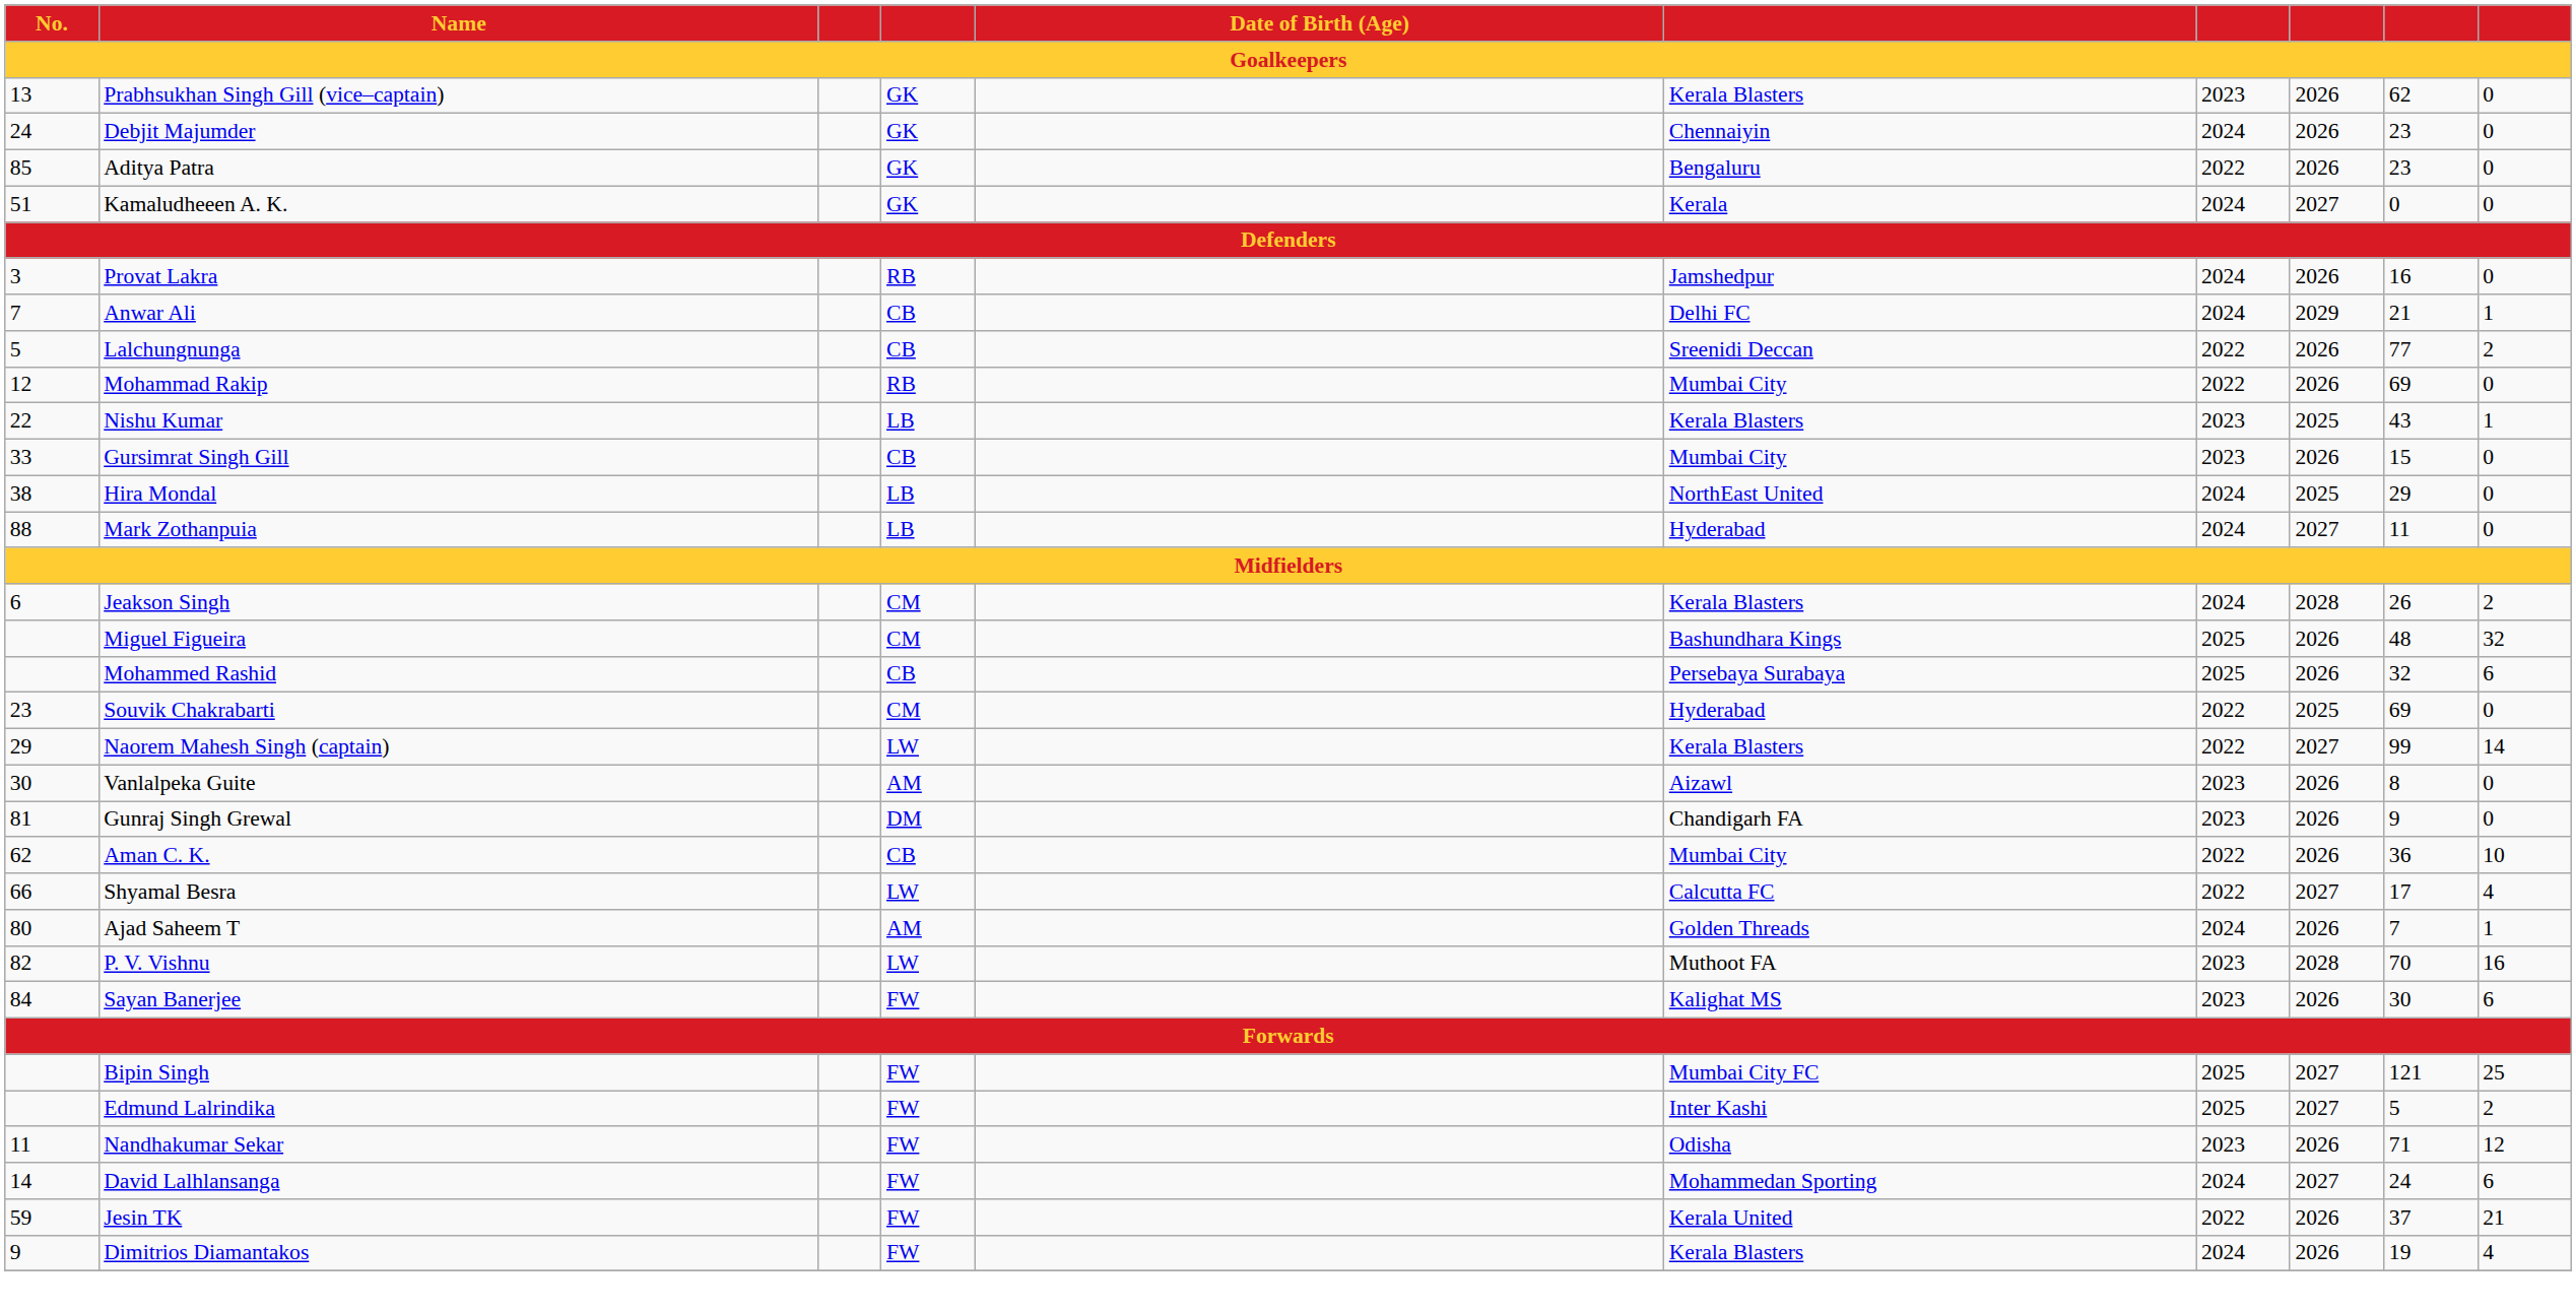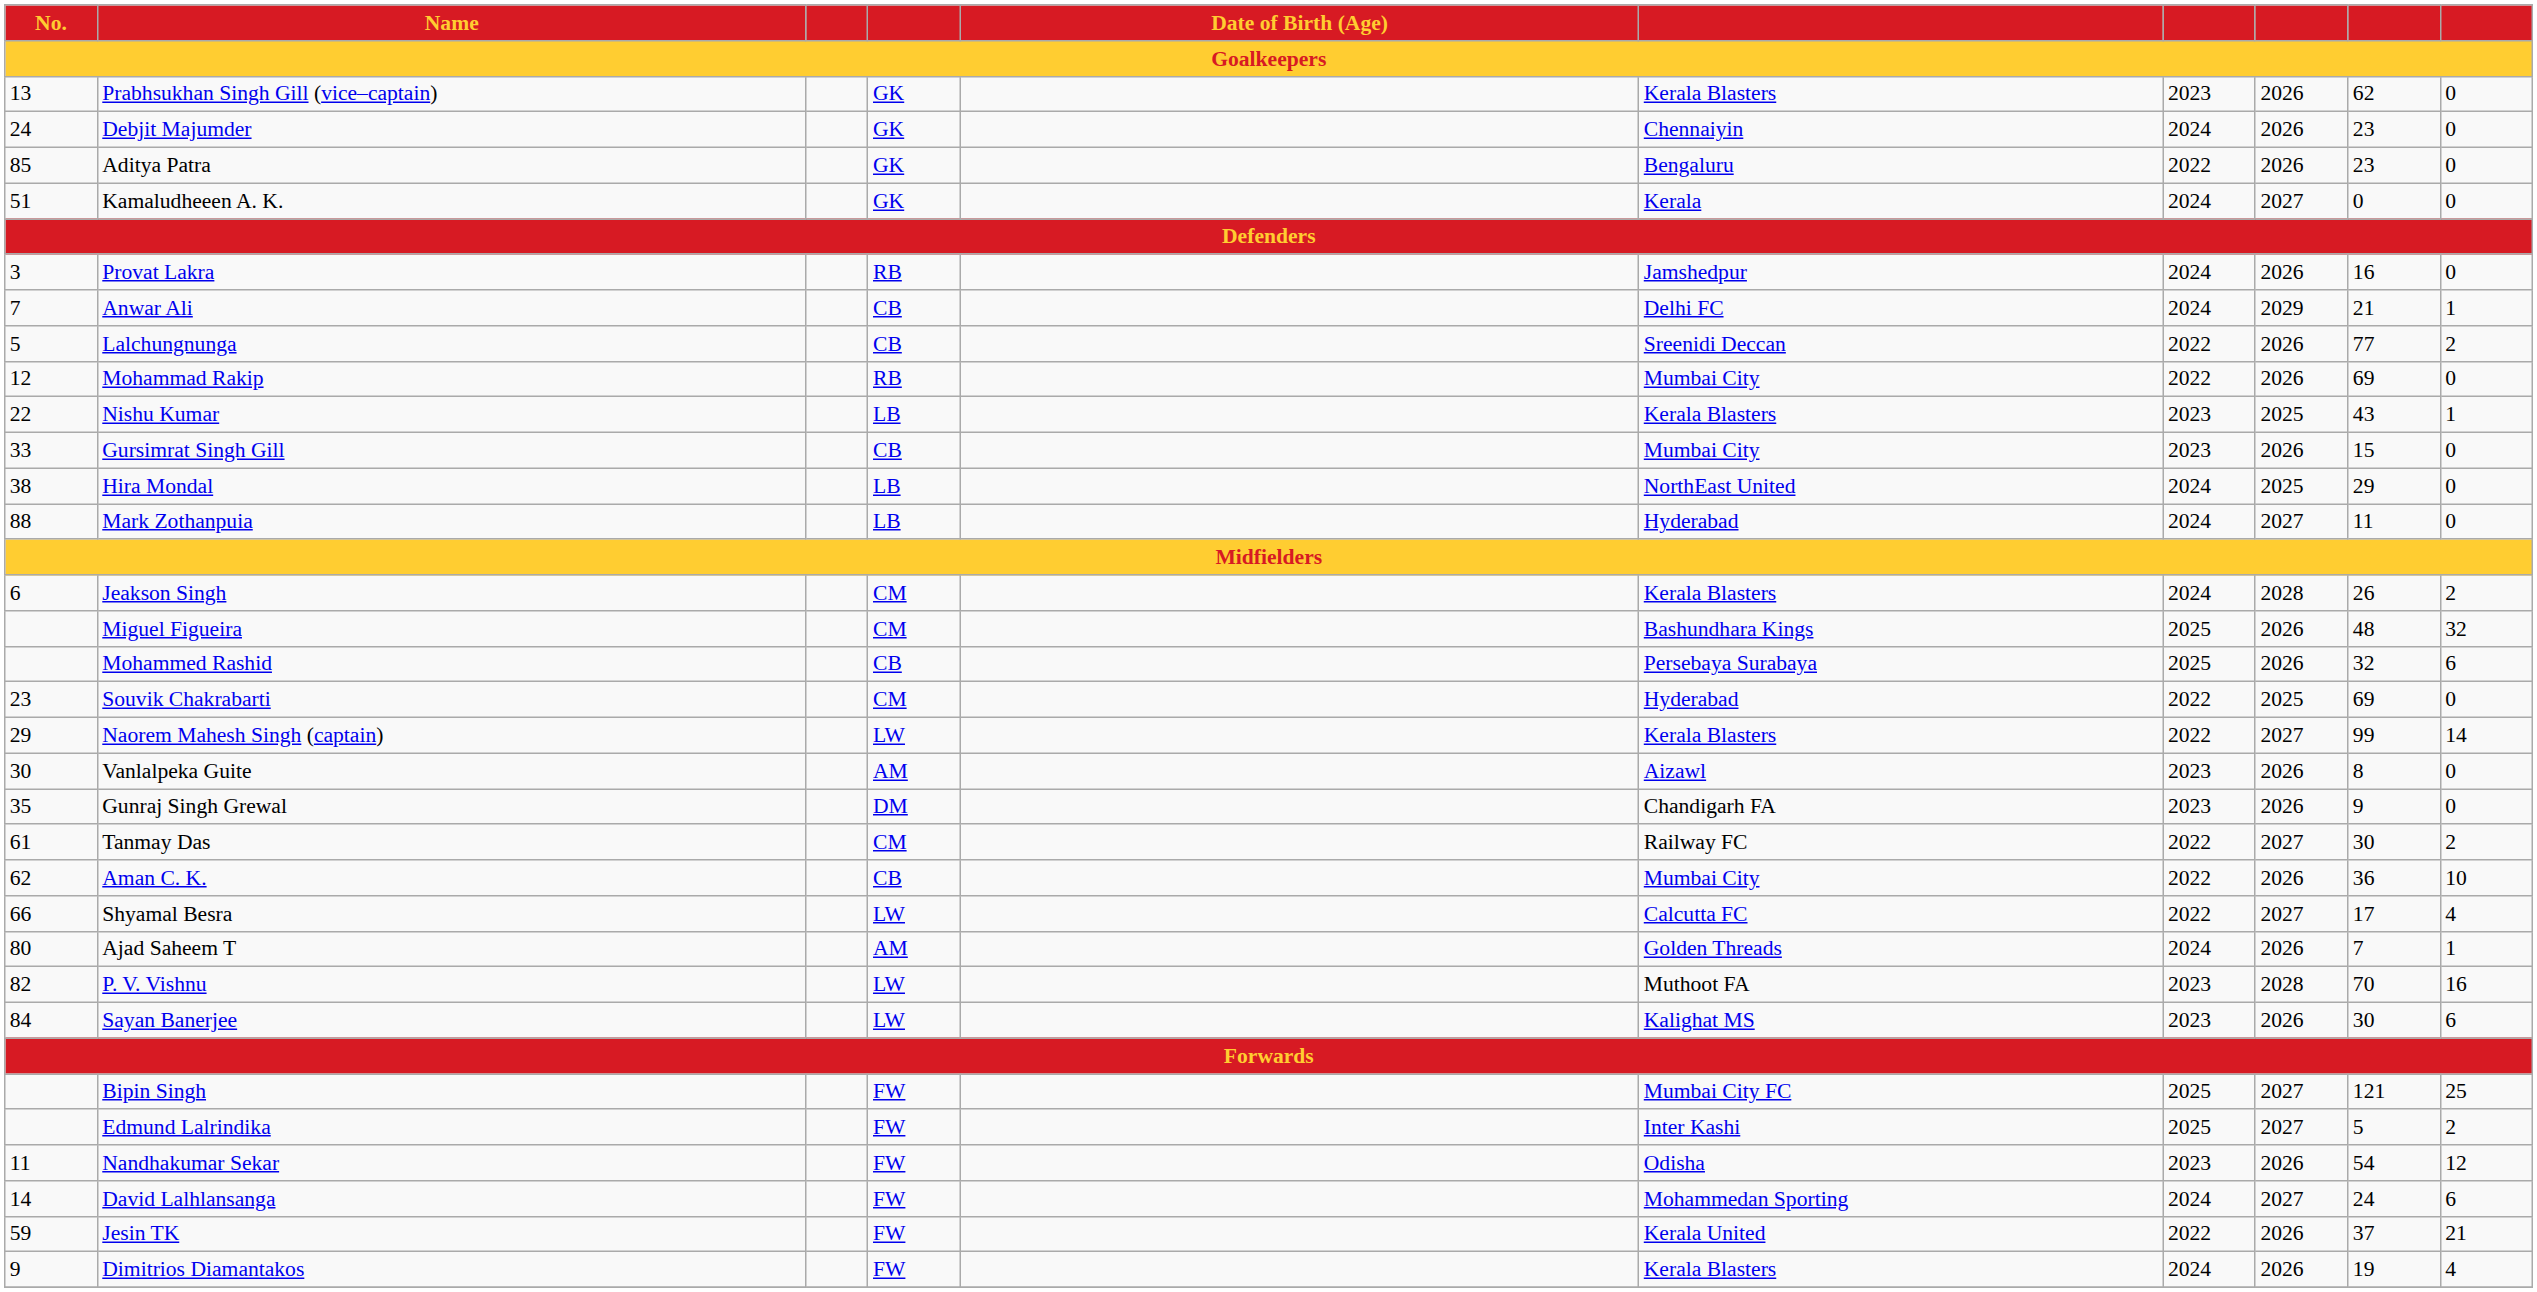 <table class="wikitable" style="text-align:left; font-size:90%; width:85%;">
 <tr>
 <th style="background:#d71a23; color:#ffcd31; text-align:center; width:3%;">No.</th>
 <th style="background:#d71a23; color:#ffcd31; text-align:center; width:23%;">Name</th>
 <th style="background:#d71a23; color:#ffcd31; text-align:center; width:2%;"></th>
 <th style="background:#d71a23; color:#ffcd31; text-align:center; width:3%;"></th>
 <th style="background:#d71a23; color:#ffcd31; text-align:center; width:22%;">Date of Birth (Age)</th>
 <th style="background:#d71a23; color:#ffcd31; text-align:center; width:17%;"></th>
 <th style="background:#d71a23; color:#ffcd31; text-align:center; width:3%;"></th>
 <th style="background:#d71a23; color:#ffcd31; text-align:center; width:3%;"></th>
 <th style="background:#d71a23; color:#ffcd31; text-align:center; width:3%;"></th>
 <th style="background:#d71a23; color:#ffcd31; text-align:center; width:3%;"></th>
 </tr>
 <tr>
 <th colspan="10" style="background:#ffcd31; color:#d71a23; text-align:center;">Goalkeepers</th>
 </tr>
 <tr>
 <td>13</td>
 <td><a href='#'>Prabhsukhan Singh Gill</a> (<a href='#'>vice–captain</a>)</td>
 <td></td>
 <td><a href='#'>GK</a></td>
 <td></td>
 <td align="left"> <a href='#'>Kerala Blasters</a></td>
 <td>2023</td>
 <td>2026</td>
 <td>62</td>
 <td>0</td>
 </tr>
 <tr>
 <td>24</td>
 <td><a href='#'>Debjit Majumder</a></td>
 <td></td>
 <td><a href='#'>GK</a></td>
 <td></td>
 <td align="left"> <a href='#'>Chennaiyin</a></td>
 <td>2024</td>
 <td>2026</td>
 <td>23</td>
 <td>0</td>
 </tr>
 <tr>
 <td>85</td>
 <td>Aditya Patra</td>
 <td></td>
 <td><a href='#'>GK</a></td>
 <td></td>
 <td align="left"> <a href='#'>Bengaluru</a></td>
 <td>2022</td>
 <td>2026</td>
 <td>23</td>
 <td>0</td>
 </tr>
 <tr>
 <td>51</td>
 <td>Kamaludheeen A. K.</td>
 <td></td>
 <td><a href='#'>GK</a></td>
 <td></td>
 <td align="left"> <a href='#'>Kerala</a></td>
 <td>2024</td>
 <td>2027</td>
 <td>0</td>
 <td>0</td>
 </tr>
 <tr>
 <th colspan="10" style="background:#d71a23; color:#ffcd31; text-align:center;">Defenders</th>
 </tr>
 <tr>
 <td>3</td>
 <td><a href='#'>Provat Lakra</a></td>
 <td></td>
 <td><a href='#'>RB</a></td>
 <td></td>
 <td align="left"> <a href='#'>Jamshedpur</a></td>
 <td>2024</td>
 <td>2026</td>
 <td>16</td>
 <td>0</td>
 </tr>
 <tr>
 <td>7</td>
 <td><a href='#'>Anwar Ali</a></td>
 <td></td>
 <td><a href='#'>CB</a></td>
 <td></td>
 <td align="left"> <a href='#'>Delhi FC</a></td>
 <td>2024</td>
 <td>2029</td>
 <td>21</td>
 <td>1</td>
 </tr>
 <tr>
 <td>5</td>
 <td><a href='#'>Lalchungnunga</a></td>
 <td></td>
 <td><a href='#'>CB</a></td>
 <td></td>
 <td align="left"> <a href='#'>Sreenidi Deccan</a></td>
 <td>2022</td>
 <td>2026</td>
 <td>77</td>
 <td>2</td>
 </tr>
 <tr>
 <td>12</td>
 <td><a href='#'>Mohammad Rakip</a></td>
 <td></td>
 <td><a href='#'>RB</a></td>
 <td></td>
 <td align="left"> <a href='#'>Mumbai City</a></td>
 <td>2022</td>
 <td>2026</td>
 <td>69</td>
 <td>0</td>
 </tr>
 <tr>
 <td>22</td>
 <td><a href='#'>Nishu Kumar</a></td>
 <td></td>
 <td><a href='#'>LB</a></td>
 <td></td>
 <td align="left"> <a href='#'>Kerala Blasters</a></td>
 <td>2023</td>
 <td>2025</td>
 <td>43</td>
 <td>1</td>
 </tr>
 <tr>
 <td>33</td>
 <td><a href='#'>Gursimrat Singh Gill</a></td>
 <td></td>
 <td><a href='#'>CB</a></td>
 <td></td>
 <td align="left"> <a href='#'>Mumbai City</a></td>
 <td>2023</td>
 <td>2026</td>
 <td>15</td>
 <td>0</td>
 </tr>
 <tr>
 <td>38</td>
 <td><a href='#'>Hira Mondal</a></td>
 <td></td>
 <td><a href='#'>LB</a></td>
 <td></td>
 <td align="left"> <a href='#'>NorthEast United</a></td>
 <td>2024</td>
 <td>2025</td>
 <td>29</td>
 <td>0</td>
 </tr>
 <tr>
 <td>88</td>
 <td><a href='#'>Mark Zothanpuia</a></td>
 <td></td>
 <td><a href='#'>LB</a></td>
 <td></td>
 <td align="left"> <a href='#'>Hyderabad</a></td>
 <td>2024</td>
 <td>2027</td>
 <td>11</td>
 <td>0</td>
 </tr>
 <tr>
 <th colspan="10" style="background:#ffcd31; color:#d71a23; text-align:center;">Midfielders</th>
 </tr>
 <tr>
 <td>6</td>
 <td><a href='#'>Jeakson Singh</a></td>
 <td></td>
 <td><a href='#'>CM</a></td>
 <td></td>
 <td align="left"> <a href='#'>Kerala Blasters</a></td>
 <td>2024</td>
 <td>2028</td>
 <td>26</td>
 <td>2</td>
 </tr>
 <tr>
 <td></td>
 <td><a href='#'>Miguel Figueira</a></td>
 <td></td>
 <td><a href='#'>CM</a></td>
 <td></td>
 <td align="left"> <a href='#'>Bashundhara Kings</a></td>
 <td>2025</td>
 <td>2026</td>
 <td>48</td>
 <td>32</td>
 </tr>
 <tr>
 <td></td>
 <td><a href='#'>Mohammed Rashid</a></td>
 <td></td>
 <td><a href='#'>CB</a></td>
 <td></td>
 <td align="left"> <a href='#'>Persebaya Surabaya</a></td>
 <td>2025</td>
 <td>2026</td>
 <td>32</td>
 <td>6</td>
 </tr>
 <tr>
 <td>23</td>
 <td><a href='#'>Souvik Chakrabarti</a></td>
 <td></td>
 <td><a href='#'>CM</a></td>
 <td></td>
 <td align="left"> <a href='#'>Hyderabad</a></td>
 <td>2022</td>
 <td>2025</td>
 <td>69</td>
 <td>0</td>
 </tr>
 <tr>
 <td>29</td>
 <td><a href='#'>Naorem Mahesh Singh</a> (<a href='#'>captain</a>)</td>
 <td></td>
 <td><a href='#'>LW</a></td>
 <td></td>
 <td align="left"> <a href='#'>Kerala Blasters</a></td>
 <td>2022</td>
 <td>2027</td>
 <td>99</td>
 <td>14</td>
 </tr>
 <tr>
 <td>30</td>
 <td>Vanlalpeka Guite</td>
 <td></td>
 <td><a href='#'>AM</a></td>
 <td></td>
 <td align="left"> <a href='#'>Aizawl</a></td>
 <td>2023</td>
 <td>2026</td>
 <td>8</td>
 <td>0</td>
 </tr>
 <tr>
-<td>81</td>
+<td>35</td>
 <td>Gunraj Singh Grewal</td>
 <td></td>
 <td><a href='#'>DM</a></td>
 <td></td>
 <td align="left"> Chandigarh FA</td>
 <td>2023</td>
 <td>2026</td>
 <td>9</td>
 <td>0</td>
+</tr>
+<tr>
+<td>61</td>
+<td>Tanmay Das</td>
+<td></td>
+<td><a href='#'>CM</a></td>
+<td></td>
+<td align="left"> Railway FC</td>
+<td>2022</td>
+<td>2027</td>
+<td>30</td>
+<td>2</td>
 </tr>
 <tr>
 <td>62</td>
 <td><a href='#'>Aman C. K.</a></td>
 <td></td>
 <td><a href='#'>CB</a></td>
 <td></td>
 <td align="left"> <a href='#'>Mumbai City</a></td>
 <td>2022</td>
 <td>2026</td>
 <td>36</td>
 <td>10</td>
 </tr>
 <tr>
 <td>66</td>
 <td>Shyamal Besra</td>
 <td></td>
 <td><a href='#'>LW</a></td>
 <td></td>
 <td align="left"> <a href='#'>Calcutta FC</a></td>
 <td>2022</td>
 <td>2027</td>
 <td>17</td>
 <td>4</td>
 </tr>
 <tr>
 <td>80</td>
 <td>Ajad Saheem T</td>
 <td></td>
 <td><a href='#'>AM</a></td>
 <td></td>
 <td align="left"> <a href='#'>Golden Threads</a></td>
 <td>2024</td>
 <td>2026</td>
 <td>7</td>
 <td>1</td>
 </tr>
 <tr>
 <td>82</td>
 <td><a href='#'>P. V. Vishnu</a></td>
 <td></td>
 <td><a href='#'>LW</a></td>
 <td></td>
 <td align="left"> Muthoot FA</td>
 <td>2023</td>
 <td>2028</td>
 <td>70</td>
 <td>16</td>
 </tr>
 <tr>
 <td>84</td>
 <td><a href='#'>Sayan Banerjee</a></td>
 <td></td>
-<td><a href='#'>FW</a></td>
+<td><a href='#'>LW</a></td>
 <td></td>
 <td align="left"> <a href='#'>Kalighat MS</a></td>
 <td>2023</td>
 <td>2026</td>
 <td>30</td>
 <td>6</td>
 </tr>
 <tr>
 <th colspan="10" style="background:#d71a23; color:#ffcd31; text-align:center;">Forwards</th>
 </tr>
 <tr>
 <td></td>
 <td><a href='#'>Bipin Singh</a></td>
 <td></td>
 <td><a href='#'>FW</a></td>
 <td></td>
 <td align="left"> <a href='#'>Mumbai City FC</a></td>
 <td>2025</td>
 <td>2027</td>
 <td>121</td>
 <td>25</td>
 </tr>
 <tr>
 <td></td>
 <td><a href='#'>Edmund Lalrindika</a></td>
 <td></td>
 <td><a href='#'>FW</a></td>
 <td></td>
 <td align="left"> <a href='#'>Inter Kashi</a></td>
 <td>2025</td>
 <td>2027</td>
 <td>5</td>
 <td>2</td>
 </tr>
 <tr>
 <td>11</td>
 <td><a href='#'>Nandhakumar Sekar</a></td>
 <td></td>
 <td><a href='#'>FW</a></td>
 <td></td>
 <td align="left"> <a href='#'>Odisha</a></td>
 <td>2023</td>
 <td>2026</td>
-<td>71</td>
+<td>54</td>
 <td>12</td>
 </tr>
 <tr>
 <td>14</td>
 <td><a href='#'>David Lalhlansanga</a></td>
 <td></td>
 <td><a href='#'>FW</a></td>
 <td></td>
 <td align="left"> <a href='#'>Mohammedan Sporting</a></td>
 <td>2024</td>
 <td>2027</td>
 <td>24</td>
 <td>6</td>
 </tr>
 <tr>
 <td>59</td>
 <td><a href='#'>Jesin TK</a></td>
 <td></td>
 <td><a href='#'>FW</a></td>
 <td></td>
 <td align="left"> <a href='#'>Kerala United</a></td>
 <td>2022</td>
 <td>2026</td>
 <td>37</td>
 <td>21</td>
 </tr>
 <tr>
 <td>9</td>
 <td><a href='#'>Dimitrios Diamantakos</a></td>
 <td></td>
 <td><a href='#'>FW</a></td>
 <td></td>
 <td align="left"> <a href='#'>Kerala Blasters</a></td>
 <td>2024</td>
 <td>2026</td>
 <td>19</td>
 <td>4</td>
 </tr>
 <tr>
 </tr>
 </table>
